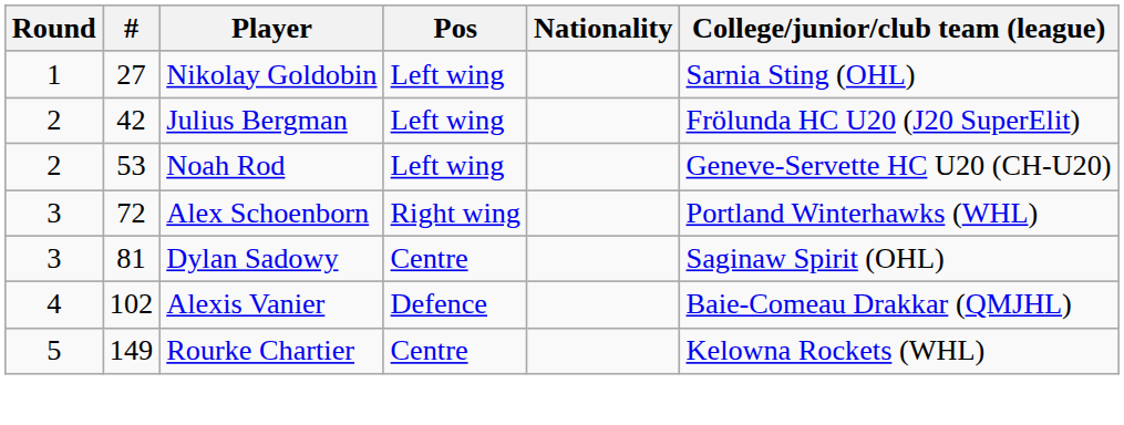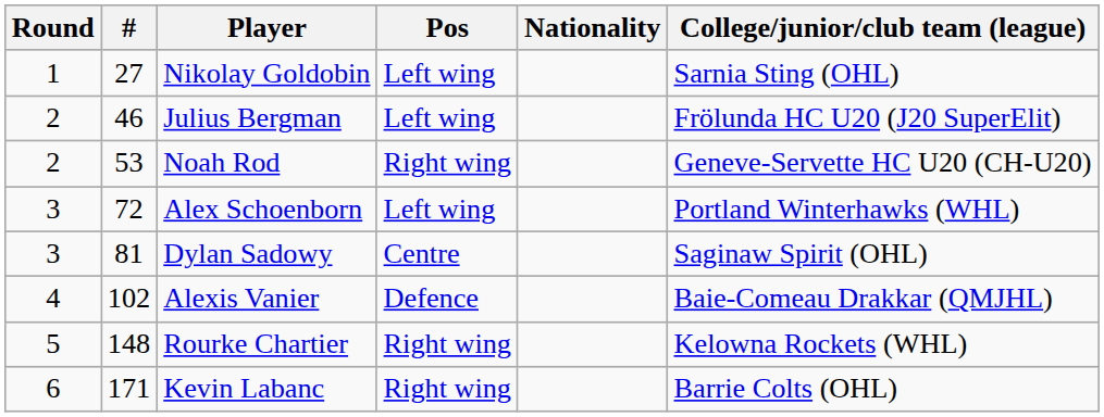 <table class="wikitable">
 <tr>
 <th>Round</th>
 <th>#</th>
 <th>Player</th>
 <th>Pos</th>
 <th>Nationality</th>
 <th>College/junior/club team (league)</th>
 </tr>
 <tr>
 <td align=center>1</td>
 <td align=center>27</td>
 <td><a href='#'>Nikolay Goldobin</a></td>
 <td><a href='#'>Left wing</a></td>
 <td></td>
 <td><a href='#'>Sarnia Sting</a> (<a href='#'>OHL</a>)</td>
 </tr>
 <tr>
 <td align=center>2</td>
-<td align=center>42</td>
+<td align=center>46</td>
 <td><a href='#'>Julius Bergman</a></td>
 <td><a href='#'>Left wing</a></td>
 <td></td>
 <td><a href='#'>Frölunda HC U20</a> (<a href='#'>J20 SuperElit</a>)</td>
 </tr>
 <tr>
 <td align=center>2</td>
 <td align=center>53</td>
 <td><a href='#'>Noah Rod</a></td>
-<td><a href='#'>Left wing</a></td>
+<td><a href='#'>Right wing</a></td>
 <td></td>
 <td><a href='#'>Geneve-Servette HC</a> U20 (CH-U20)</td>
 </tr>
 <tr>
 <td align=center>3</td>
 <td align=center>72</td>
 <td><a href='#'>Alex Schoenborn</a></td>
-<td><a href='#'>Right wing</a></td>
+<td><a href='#'>Left wing</a></td>
 <td></td>
 <td><a href='#'>Portland Winterhawks</a> (<a href='#'>WHL</a>)</td>
 </tr>
 <tr>
 <td align=center>3</td>
 <td align=center>81</td>
 <td><a href='#'>Dylan Sadowy</a></td>
 <td><a href='#'>Centre</a></td>
 <td></td>
 <td><a href='#'>Saginaw Spirit</a> (OHL)</td>
 </tr>
 <tr>
 <td align=center>4</td>
 <td align=center>102</td>
 <td><a href='#'>Alexis Vanier</a></td>
 <td><a href='#'>Defence</a></td>
 <td></td>
 <td><a href='#'>Baie-Comeau Drakkar</a> (<a href='#'>QMJHL</a>)</td>
 </tr>
 <tr>
 <td align=center>5</td>
-<td align=center>149</td>
+<td align=center>148</td>
 <td><a href='#'>Rourke Chartier</a></td>
-<td><a href='#'>Centre</a></td>
+<td><a href='#'>Right wing</a></td>
 <td></td>
 <td><a href='#'>Kelowna Rockets</a> (WHL)</td>
 </tr>
+<tr>
+<td align=center>6</td>
+<td align=center>171</td>
+<td><a href='#'>Kevin Labanc</a></td>
+<td><a href='#'>Right wing</a></td>
+<td></td>
+<td><a href='#'>Barrie Colts</a> (OHL)</td>
+</tr>
 </table>
